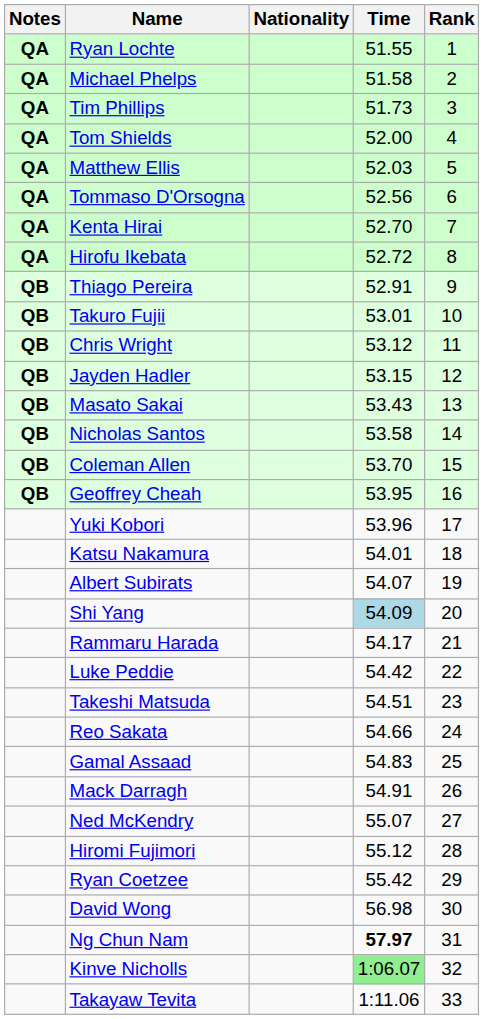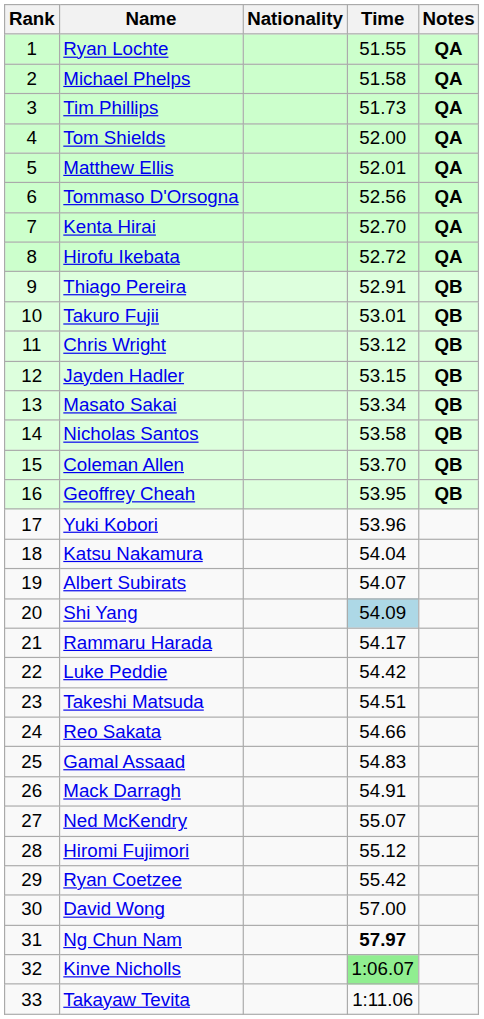 <table class="wikitable sortable" style="text-align:center">
 <tr>
-<th>Notes</th>
+<th>Rank</th>
 <th>Name</th>
 <th>Nationality</th>
 <th>Time</th>
-<th>Rank</th>
+<th>Notes</th>
 </tr>
 <tr bgcolor=ccffcc>
-<td><strong>QA</strong></td>
+<td>1</td>
 <td align=left><a href='#'>Ryan Lochte</a></td>
 <td align=left></td>
 <td>51.55</td>
-<td>1</td>
+<td><strong>QA</strong></td>
 </tr>
 <tr bgcolor=ccffcc>
-<td><strong>QA</strong></td>
+<td>2</td>
 <td align=left><a href='#'>Michael Phelps</a></td>
 <td align=left></td>
 <td>51.58</td>
-<td>2</td>
+<td><strong>QA</strong></td>
 </tr>
 <tr bgcolor=ccffcc>
-<td><strong>QA</strong></td>
+<td>3</td>
 <td align=left><a href='#'>Tim Phillips</a></td>
 <td align=left></td>
 <td>51.73</td>
-<td>3</td>
+<td><strong>QA</strong></td>
 </tr>
 <tr bgcolor=ccffcc>
-<td><strong>QA</strong></td>
+<td>4</td>
 <td align=left><a href='#'>Tom Shields</a></td>
 <td align=left></td>
 <td>52.00</td>
-<td>4</td>
+<td><strong>QA</strong></td>
 </tr>
 <tr bgcolor=ccffcc>
-<td><strong>QA</strong></td>
+<td>5</td>
 <td align=left><a href='#'>Matthew Ellis</a></td>
 <td align=left></td>
-<td>52.03</td>
-<td>5</td>
+<td>52.01</td>
+<td><strong>QA</strong></td>
 </tr>
 <tr bgcolor=ccffcc>
-<td><strong>QA</strong></td>
+<td>6</td>
 <td align=left><a href='#'>Tommaso D'Orsogna</a></td>
 <td align=left></td>
 <td>52.56</td>
-<td>6</td>
+<td><strong>QA</strong></td>
 </tr>
 <tr bgcolor=ccffcc>
-<td><strong>QA</strong></td>
+<td>7</td>
 <td align=left><a href='#'>Kenta Hirai</a></td>
 <td align=left></td>
 <td>52.70</td>
-<td>7</td>
+<td><strong>QA</strong></td>
 </tr>
 <tr bgcolor=ccffcc>
-<td><strong>QA</strong></td>
+<td>8</td>
 <td align=left><a href='#'>Hirofu Ikebata</a></td>
 <td align=left></td>
 <td>52.72</td>
-<td>8</td>
+<td><strong>QA</strong></td>
 </tr>
 <tr bgcolor=ddffdd>
-<td><strong>QB</strong></td>
+<td>9</td>
 <td align=left><a href='#'>Thiago Pereira</a></td>
 <td align=left></td>
 <td>52.91</td>
-<td>9</td>
+<td><strong>QB</strong></td>
 </tr>
 <tr bgcolor=ddffdd>
-<td><strong>QB</strong></td>
+<td>10</td>
 <td align=left><a href='#'>Takuro Fujii</a></td>
 <td align=left></td>
 <td>53.01</td>
-<td>10</td>
+<td><strong>QB</strong></td>
 </tr>
 <tr bgcolor=ddffdd>
-<td><strong>QB</strong></td>
+<td>11</td>
 <td align=left><a href='#'>Chris Wright</a></td>
 <td align=left></td>
 <td>53.12</td>
-<td>11</td>
+<td><strong>QB</strong></td>
 </tr>
 <tr bgcolor=ddffdd>
-<td><strong>QB</strong></td>
+<td>12</td>
 <td align=left><a href='#'>Jayden Hadler</a></td>
 <td align=left></td>
 <td>53.15</td>
-<td>12</td>
+<td><strong>QB</strong></td>
 </tr>
 <tr bgcolor=ddffdd>
-<td><strong>QB</strong></td>
+<td>13</td>
 <td align=left><a href='#'>Masato Sakai</a></td>
 <td align=left></td>
-<td>53.43</td>
-<td>13</td>
+<td>53.34</td>
+<td><strong>QB</strong></td>
 </tr>
 <tr bgcolor=ddffdd>
-<td><strong>QB</strong></td>
+<td>14</td>
 <td align=left><a href='#'>Nicholas Santos</a></td>
 <td align=left></td>
 <td>53.58</td>
-<td>14</td>
+<td><strong>QB</strong></td>
 </tr>
 <tr bgcolor=ddffdd>
-<td><strong>QB</strong></td>
+<td>15</td>
 <td align=left><a href='#'>Coleman Allen</a></td>
 <td align=left></td>
 <td>53.70</td>
-<td>15</td>
+<td><strong>QB</strong></td>
 </tr>
 <tr bgcolor=ddffdd>
-<td><strong>QB</strong></td>
+<td>16</td>
 <td align=left><a href='#'>Geoffrey Cheah</a></td>
 <td align=left></td>
 <td>53.95</td>
-<td>16</td>
+<td><strong>QB</strong></td>
 </tr>
 <tr>
-<td></td>
+<td>17</td>
 <td align=left><a href='#'>Yuki Kobori</a></td>
 <td align=left></td>
 <td>53.96</td>
-<td>17</td>
+<td></td>
 </tr>
 <tr>
-<td></td>
+<td>18</td>
 <td align=left><a href='#'>Katsu Nakamura</a></td>
 <td align=left></td>
-<td>54.01</td>
-<td>18</td>
+<td>54.04</td>
+<td></td>
 </tr>
 <tr>
-<td></td>
+<td>19</td>
 <td align=left><a href='#'>Albert Subirats</a></td>
 <td align=left></td>
 <td>54.07</td>
-<td>19</td>
+<td></td>
 </tr>
 <tr>
-<td></td>
+<td>20</td>
 <td align=left><a href='#'>Shi Yang</a></td>
 <td align=left></td>
 <td style="background: lightblue;">54.09</td>
-<td>20</td>
+<td></td>
 </tr>
 <tr>
-<td></td>
+<td>21</td>
 <td align=left><a href='#'>Rammaru Harada</a></td>
 <td align=left></td>
 <td>54.17</td>
-<td>21</td>
+<td></td>
 </tr>
 <tr>
-<td></td>
+<td>22</td>
 <td align=left><a href='#'>Luke Peddie</a></td>
 <td align=left></td>
 <td>54.42</td>
-<td>22</td>
+<td></td>
 </tr>
 <tr>
-<td></td>
+<td>23</td>
 <td align=left><a href='#'>Takeshi Matsuda</a></td>
 <td align=left></td>
 <td>54.51</td>
-<td>23</td>
+<td></td>
 </tr>
 <tr>
-<td></td>
+<td>24</td>
 <td align=left><a href='#'>Reo Sakata</a></td>
 <td align=left></td>
 <td>54.66</td>
-<td>24</td>
+<td></td>
 </tr>
 <tr>
-<td></td>
+<td>25</td>
 <td align=left><a href='#'>Gamal Assaad</a></td>
 <td align=left></td>
 <td>54.83</td>
-<td>25</td>
+<td></td>
 </tr>
 <tr>
-<td></td>
+<td>26</td>
 <td align=left><a href='#'>Mack Darragh</a></td>
 <td align=left></td>
 <td>54.91</td>
-<td>26</td>
+<td></td>
 </tr>
 <tr>
-<td></td>
+<td>27</td>
 <td align=left><a href='#'>Ned McKendry</a></td>
 <td align=left></td>
 <td>55.07</td>
-<td>27</td>
+<td></td>
 </tr>
 <tr>
-<td></td>
+<td>28</td>
 <td align=left><a href='#'>Hiromi Fujimori</a></td>
 <td align=left></td>
 <td>55.12</td>
-<td>28</td>
+<td></td>
 </tr>
 <tr>
-<td></td>
+<td>29</td>
 <td align=left><a href='#'>Ryan Coetzee</a></td>
 <td align=left></td>
 <td>55.42</td>
-<td>29</td>
+<td></td>
 </tr>
 <tr>
-<td></td>
+<td>30</td>
 <td align=left><a href='#'>David Wong</a></td>
 <td align=left></td>
-<td>56.98</td>
-<td>30</td>
+<td>57.00</td>
+<td></td>
 </tr>
 <tr>
-<td></td>
+<td>31</td>
 <td align=left><a href='#'>Ng Chun Nam</a></td>
 <td align=left></td>
 <td><strong>57.97</strong></td>
-<td>31</td>
+<td></td>
 </tr>
 <tr>
-<td></td>
+<td>32</td>
 <td align=left><a href='#'>Kinve Nicholls</a></td>
 <td align=left></td>
 <td style="background: lightgreen;">1:06.07</td>
-<td>32</td>
+<td></td>
 </tr>
 <tr>
-<td></td>
+<td>33</td>
 <td align=left><a href='#'>Takayaw Tevita</a></td>
 <td align=left></td>
 <td>1:11.06</td>
-<td>33</td>
+<td></td>
 </tr>
 </table>
